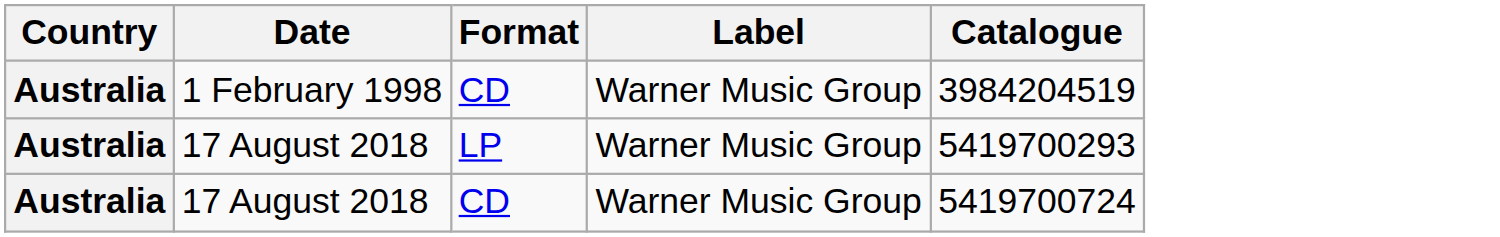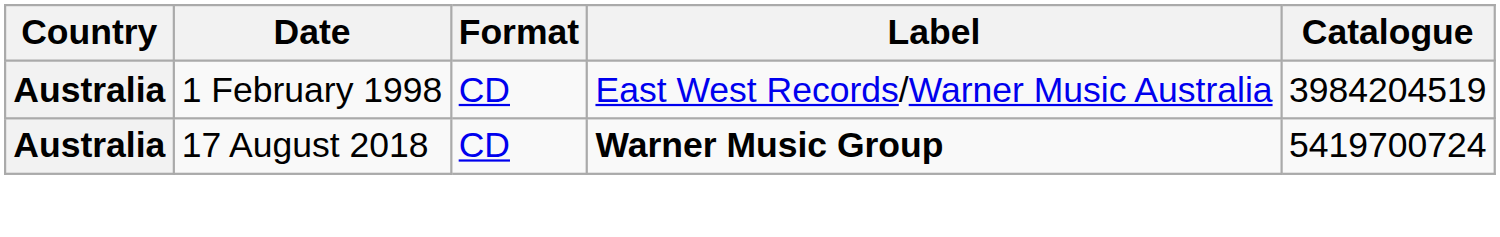 <table class="wikitable plainrowheaders">
 <tr>
 <th scope="col">Country</th>
 <th scope="col">Date</th>
 <th scope="col">Format</th>
 <th scope="col">Label</th>
 <th scope="col">Catalogue</th>
 </tr>
 <tr>
 <th scope="row">Australia</th>
 <td>1 February 1998</td>
 <td><a href='#'>CD</a></td>
-<td>Warner Music Group</td>
+<td><a href='#'>East West Records</a>/<a href='#'>Warner Music Australia</a></td>
 <td>3984204519</td>
 </tr>
 <tr>
 <th scope="row">Australia</th>
 <td>17 August 2018</td>
-<td><a href='#'>LP</a></td>
-<td>Warner Music Group</td>
-<td>5419700293</td>
-</tr>
-<tr>
-<th scope="row">Australia</th>
-<td>17 August 2018</td>
 <td><a href='#'>CD</a></td>
-<td>Warner Music Group</td>
+<td><strong>Warner Music Group</strong></td>
 <td>5419700724</td>
 </tr>
 </table>
